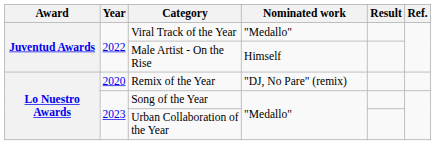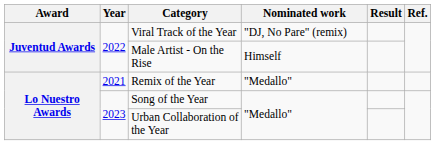 <table class="wikitable sortable plainrowheaders" style="width:95%;">
 <tr>
 <th style="width:22%;">Award</th>
 <th width="3%">Year</th>
 <th style="width:26%;">Category</th>
 <th style="width:29%;">Nominated work</th>
 <th style="width:8%;">Result</th>
 <th style="width:3%;">Ref.</th>
 </tr>
 <tr>
 <th rowspan="2" scope="row"><a href='#'>Juventud Awards</a></th>
 <td rowspan="2"><a href='#'>2022</a></td>
 <td>Viral Track of the Year</td>
-<td>"Medallo" </td>
+<td>"DJ, No Pare" (remix) </td>
 <td></td>
 <td rowspan="2"></td>
 </tr>
 <tr>
 <td>Male Artist - On the Rise</td>
 <td>Himself</td>
 <td></td>
 </tr>
 <tr>
 <th rowspan="3" scope="row"><a href='#'>Lo Nuestro Awards</a></th>
-<td><a href='#'>2020</a></td>
+<td><a href='#'>2021</a></td>
 <td>Remix of the Year</td>
-<td>"DJ, No Pare" (remix) </td>
+<td>"Medallo" </td>
 <td></td>
 <td></td>
 </tr>
 <tr>
 <td rowspan="2"><a href='#'>2023</a></td>
 <td>Song of the Year</td>
 <td rowspan="2">"Medallo" </td>
 <td></td>
 <td rowspan="2"></td>
 </tr>
 <tr>
 <td>Urban Collaboration of the Year</td>
 <td></td>
 </tr>
 </table>
